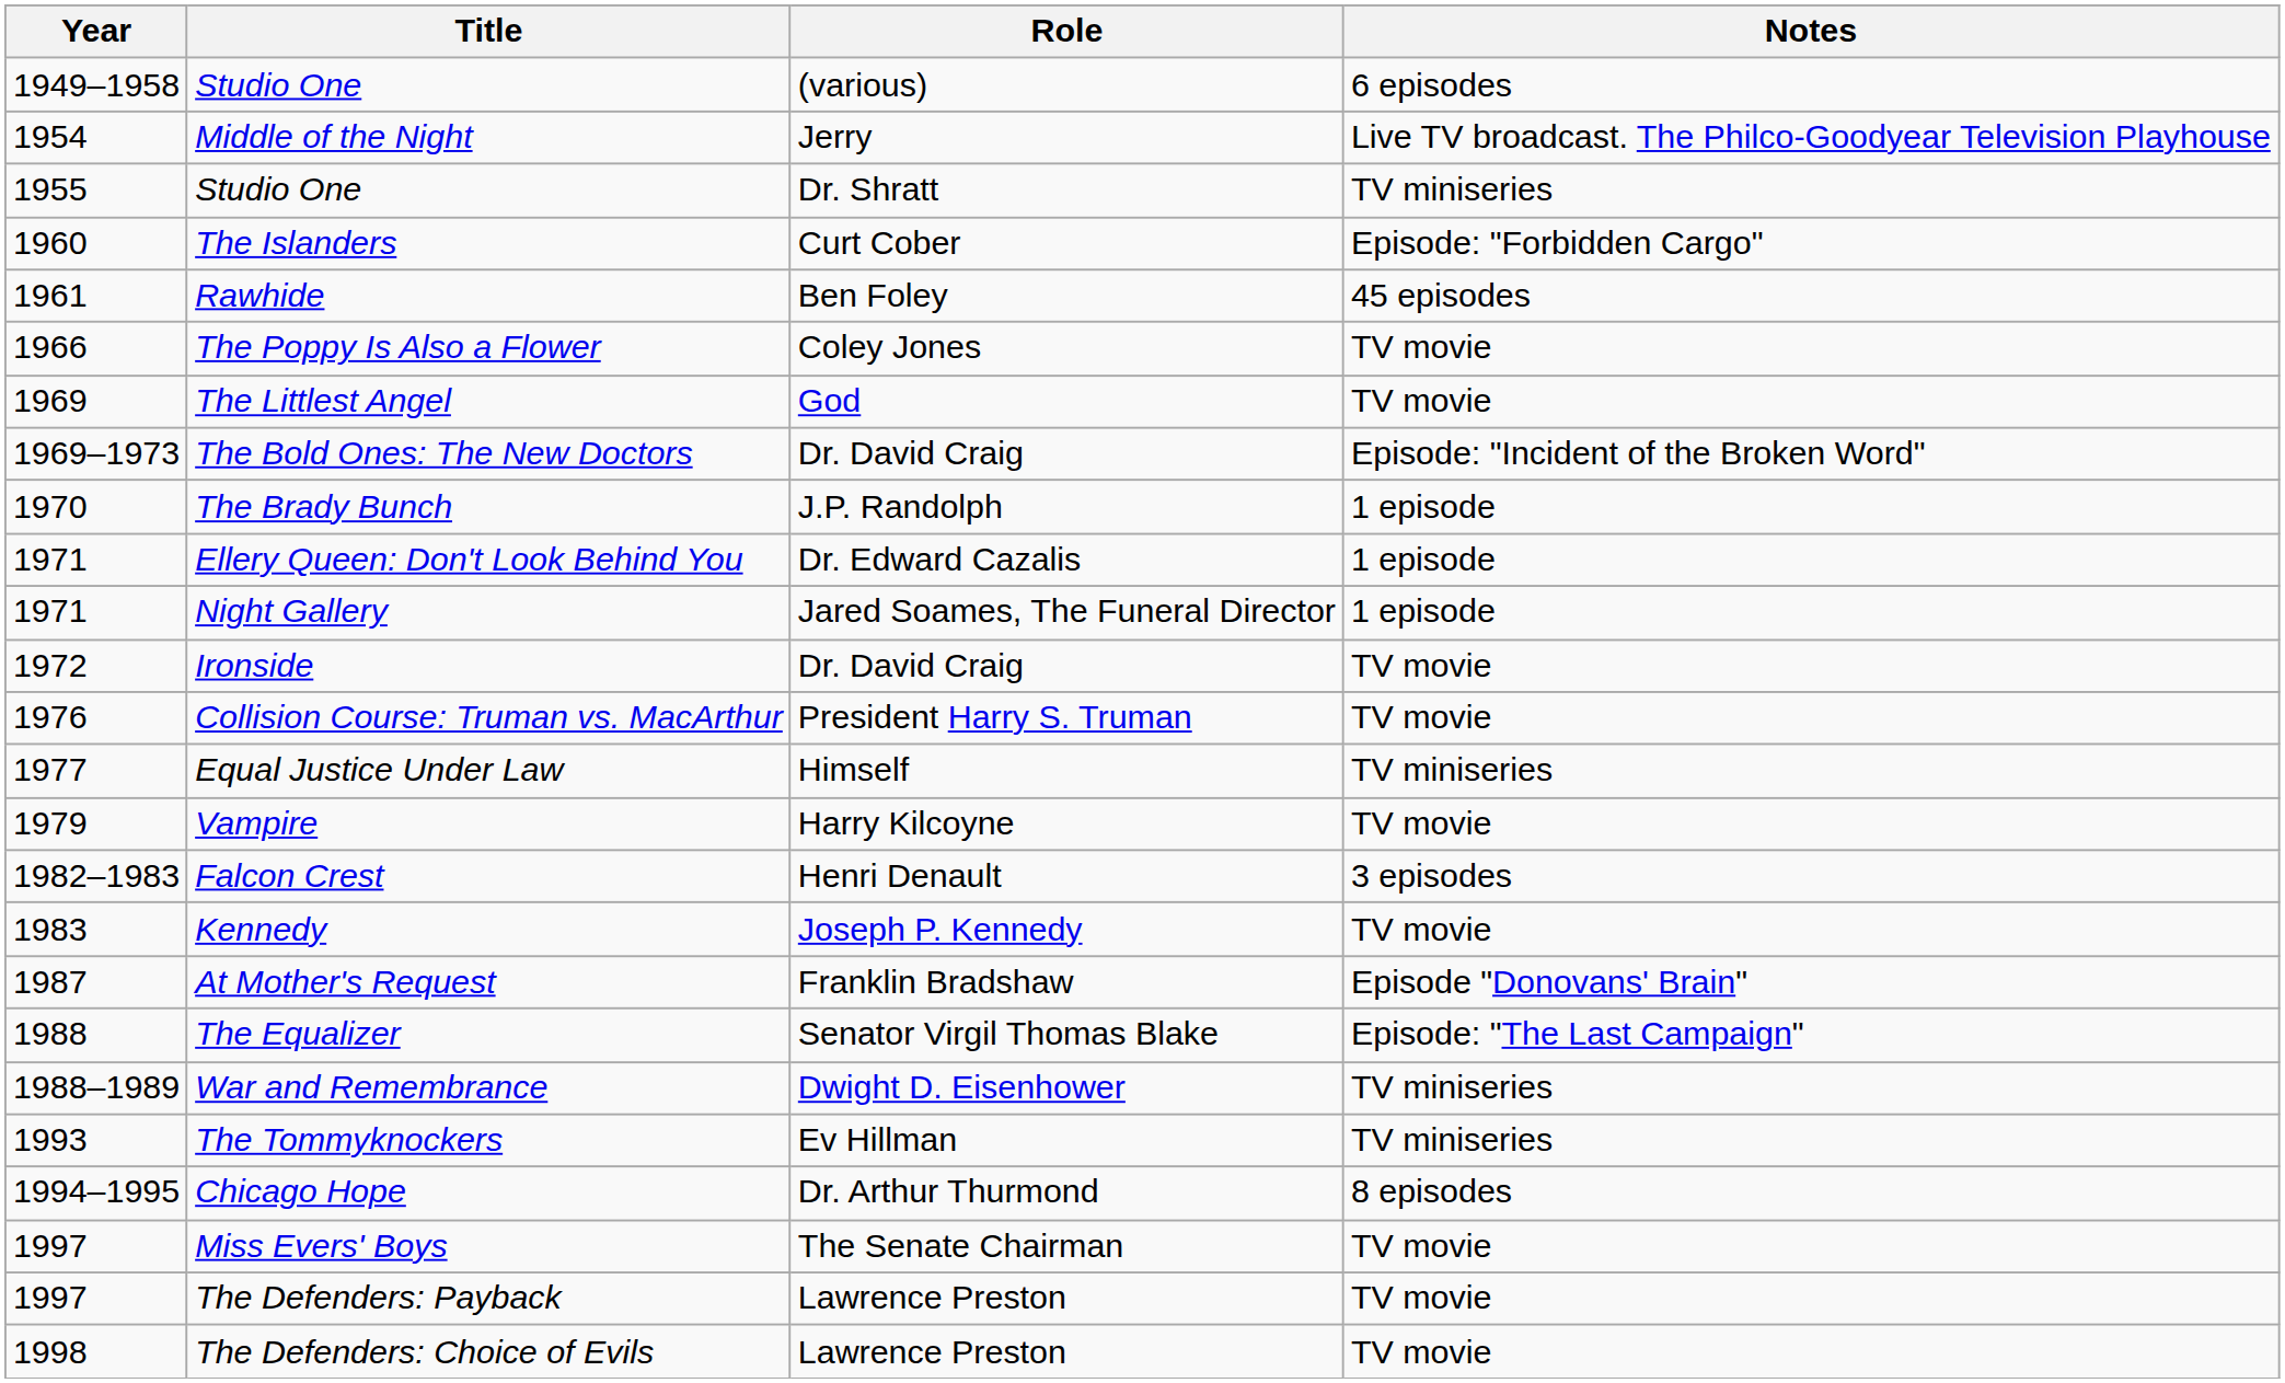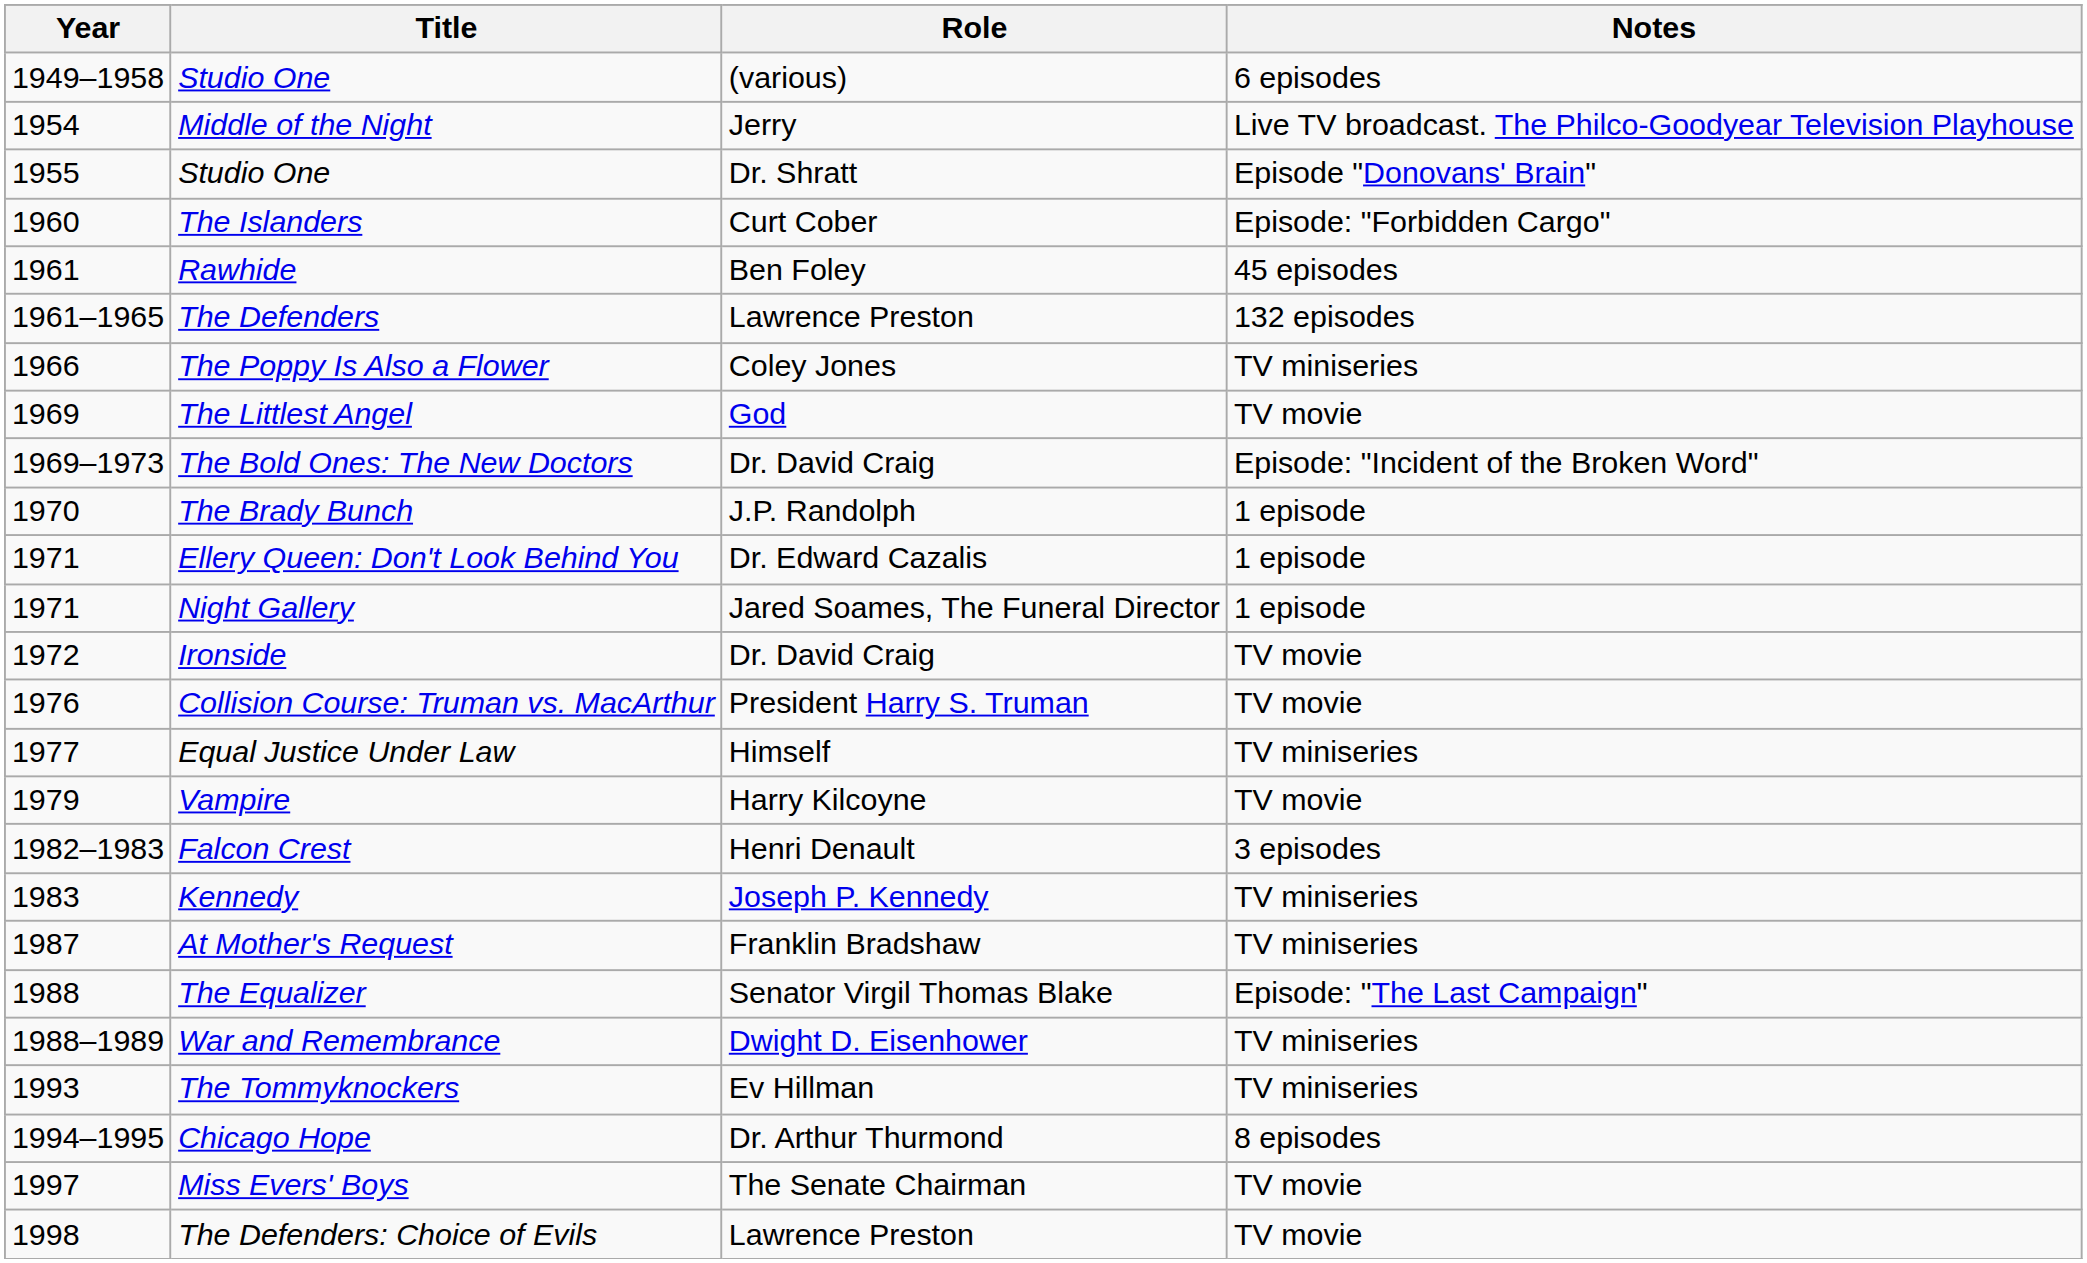 <table class="wikitable sortable">
 <tr>
 <th>Year</th>
 <th>Title</th>
 <th>Role</th>
 <th>Notes</th>
 </tr>
 <tr>
 <td>1949–1958</td>
 <td><em><a href='#'>Studio One</a></em></td>
 <td>(various)</td>
 <td>6 episodes</td>
 </tr>
 <tr>
 <td>1954</td>
 <td><em><a href='#'>Middle of the Night</a></em></td>
 <td>Jerry</td>
 <td>Live TV broadcast. <a href='#'>The Philco-Goodyear Television Playhouse</a></td>
 </tr>
 <tr>
 <td>1955</td>
 <td><em>Studio One</em></td>
 <td>Dr. Shratt</td>
-<td>TV miniseries</td>
+<td>Episode "<a href='#'>Donovans' Brain</a>" </td>
 </tr>
 <tr>
 <td>1960</td>
 <td><em><a href='#'>The Islanders</a></em></td>
 <td>Curt Cober</td>
 <td>Episode: "Forbidden Cargo" </td>
 </tr>
 <tr>
 <td>1961</td>
 <td><em><a href='#'>Rawhide</a></em></td>
 <td>Ben Foley</td>
 <td>45 episodes </td>
 </tr>
 <tr>
+<td>1961–1965</td>
+<td><em><a href='#'>The Defenders</a></em></td>
+<td>Lawrence Preston</td>
+<td>132 episodes </td>
+</tr>
+<tr>
 <td>1966</td>
 <td><em><a href='#'>The Poppy Is Also a Flower</a></em></td>
 <td>Coley Jones</td>
-<td>TV movie</td>
+<td>TV miniseries</td>
 </tr>
 <tr>
 <td>1969</td>
 <td><em><a href='#'>The Littlest Angel</a></em></td>
 <td><a href='#'>God</a></td>
 <td>TV movie</td>
 </tr>
 <tr>
 <td>1969–1973</td>
 <td><em><a href='#'>The Bold Ones: The New Doctors</a></em></td>
 <td>Dr. David Craig</td>
 <td>Episode: "Incident of the Broken Word"  </td>
 </tr>
 <tr>
 <td>1970</td>
 <td><em><a href='#'>The Brady Bunch</a></em></td>
 <td>J.P. Randolph</td>
 <td>1 episode</td>
 </tr>
 <tr>
 <td>1971</td>
 <td><em><a href='#'>Ellery Queen: Don't Look Behind You</a></em></td>
 <td>Dr. Edward Cazalis</td>
 <td>1 episode</td>
 </tr>
 <tr>
 <td>1971</td>
 <td><em><a href='#'>Night Gallery</a></em></td>
 <td>Jared Soames, The Funeral Director</td>
 <td>1 episode</td>
 </tr>
 <tr>
 <td>1972</td>
 <td><em><a href='#'>Ironside</a></em></td>
 <td>Dr. David Craig</td>
 <td>TV movie</td>
 </tr>
 <tr>
 <td>1976</td>
 <td><em><a href='#'>Collision Course: Truman vs. MacArthur</a></em></td>
 <td>President <a href='#'>Harry S. Truman</a></td>
 <td>TV movie</td>
 </tr>
 <tr>
 <td>1977</td>
 <td><em>Equal Justice Under Law</em></td>
 <td>Himself</td>
 <td>TV miniseries</td>
 </tr>
 <tr>
 <td>1979</td>
 <td><em><a href='#'>Vampire</a></em></td>
 <td>Harry Kilcoyne</td>
 <td>TV movie</td>
 </tr>
 <tr>
 <td>1982–1983</td>
 <td><em><a href='#'>Falcon Crest</a></em></td>
 <td>Henri Denault</td>
 <td>3 episodes</td>
 </tr>
 <tr>
 <td>1983</td>
 <td><em><a href='#'>Kennedy</a></em></td>
 <td><a href='#'>Joseph P. Kennedy</a></td>
-<td>TV movie</td>
+<td>TV miniseries</td>
 </tr>
 <tr>
 <td>1987</td>
 <td><em><a href='#'>At Mother's Request</a></em></td>
 <td>Franklin Bradshaw</td>
-<td>Episode "<a href='#'>Donovans' Brain</a>" </td>
+<td>TV miniseries</td>
 </tr>
 <tr>
 <td>1988</td>
 <td><em><a href='#'>The Equalizer</a></em></td>
 <td>Senator Virgil Thomas Blake</td>
 <td>Episode: "<a href='#'>The Last Campaign</a>"</td>
 </tr>
 <tr>
 <td>1988–1989</td>
 <td><em><a href='#'>War and Remembrance</a></em></td>
 <td><a href='#'>Dwight D. Eisenhower</a></td>
 <td>TV miniseries</td>
 </tr>
 <tr>
 <td>1993</td>
 <td><em><a href='#'>The Tommyknockers</a></em></td>
 <td>Ev Hillman</td>
 <td>TV miniseries</td>
 </tr>
 <tr>
 <td>1994–1995</td>
 <td><em><a href='#'>Chicago Hope</a></em></td>
 <td>Dr. Arthur Thurmond</td>
 <td>8 episodes</td>
 </tr>
 <tr>
 <td>1997</td>
 <td><em><a href='#'>Miss Evers' Boys</a></em></td>
 <td>The Senate Chairman</td>
 <td>TV movie</td>
 </tr>
 <tr>
-<td>1997</td>
-<td><em>The Defenders: Payback</em></td>
-<td>Lawrence Preston</td>
-<td>TV movie</td>
-</tr>
-<tr>
 <td>1998</td>
 <td><em>The Defenders: Choice of Evils</em></td>
 <td>Lawrence Preston</td>
 <td>TV movie</td>
 </tr>
 </table>
